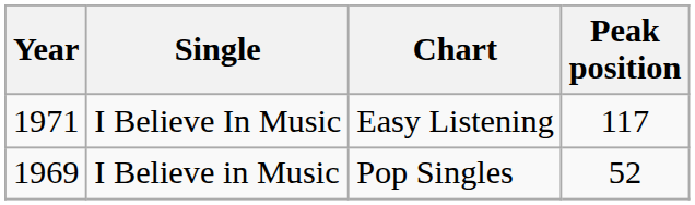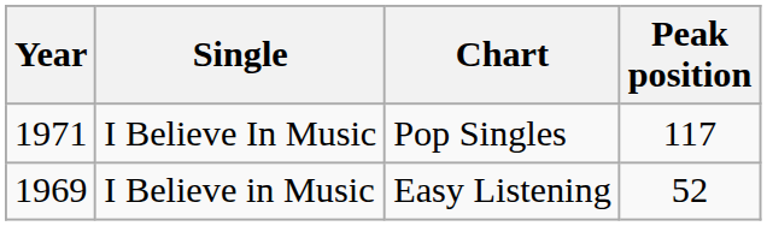 <table class="wikitable">
 <tr>
 <th>Year</th>
 <th>Single</th>
 <th>Chart</th>
 <th>Peak<br>position</th>
 </tr>
 <tr>
 <td>1971</td>
 <td>I Believe In Music</td>
-<td>Easy Listening</td>
+<td>Pop Singles</td>
 <td align="center">117</td>
 </tr>
 <tr>
 <td>1969</td>
 <td>I Believe in Music</td>
-<td>Pop Singles</td>
+<td>Easy Listening</td>
 <td align="center">52</td>
 </tr>
 </table>
